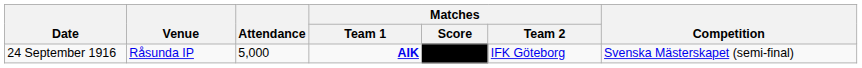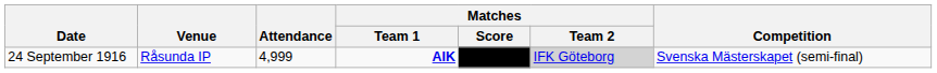 <table class="wikitable" style="font-size:90%">
 <tr>
 <th rowspan="2" valign="bottom" width="135">Date</th>
 <th rowspan="2" valign="bottom" width="120">Venue</th>
 <th rowspan="2" valign="bottom" width="75">Attendance</th>
 <th colspan="3" width="270">Matches</th>
 <th rowspan="2" valign="bottom" width="290">Competition</th>
 </tr>
 <tr>
 <th width="125">Team 1</th>
 <th width="70">Score</th>
 <th width="125">Team 2</th>
 </tr>
 <tr>
 <td>24 September 1916</td>
 <td><a href='#'>Råsunda IP</a></td>
-<td>5,000</td>
+<td>4,999</td>
 <td align="right"><strong><a href='#'>AIK</a></strong></td>
 <td bgcolor=#000000 align="center"><span>2–1</span></td>
-<td align="left"><a href='#'>IFK Göteborg</a></td>
+<td align="left" style="background: lightgrey;"><a href='#'>IFK Göteborg</a></td>
 <td><a href='#'>Svenska Mästerskapet</a> (semi-final)</td>
 </tr>
 </table>
